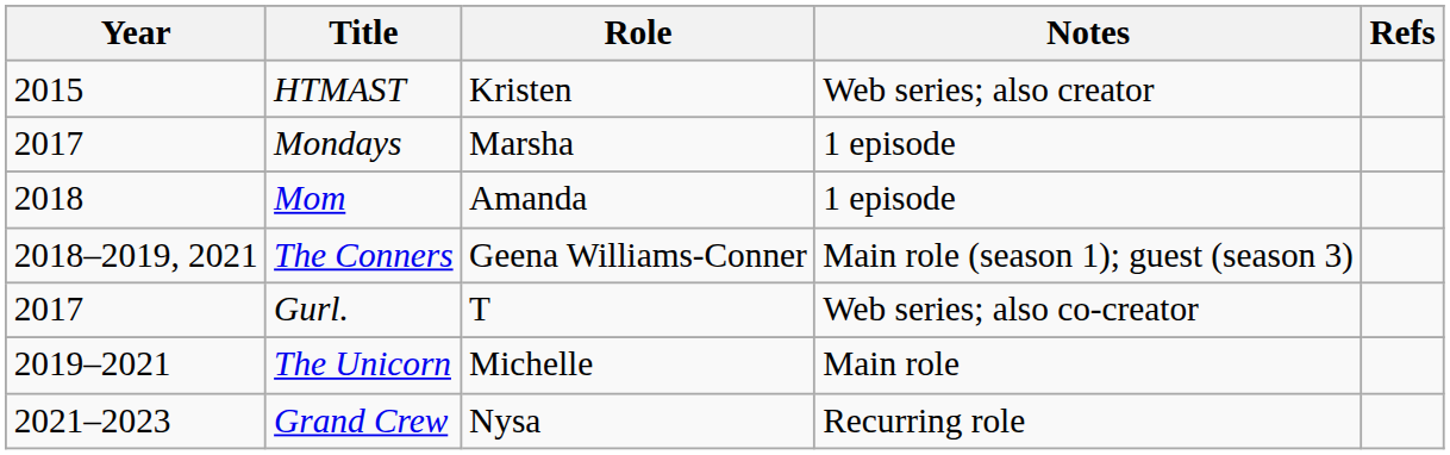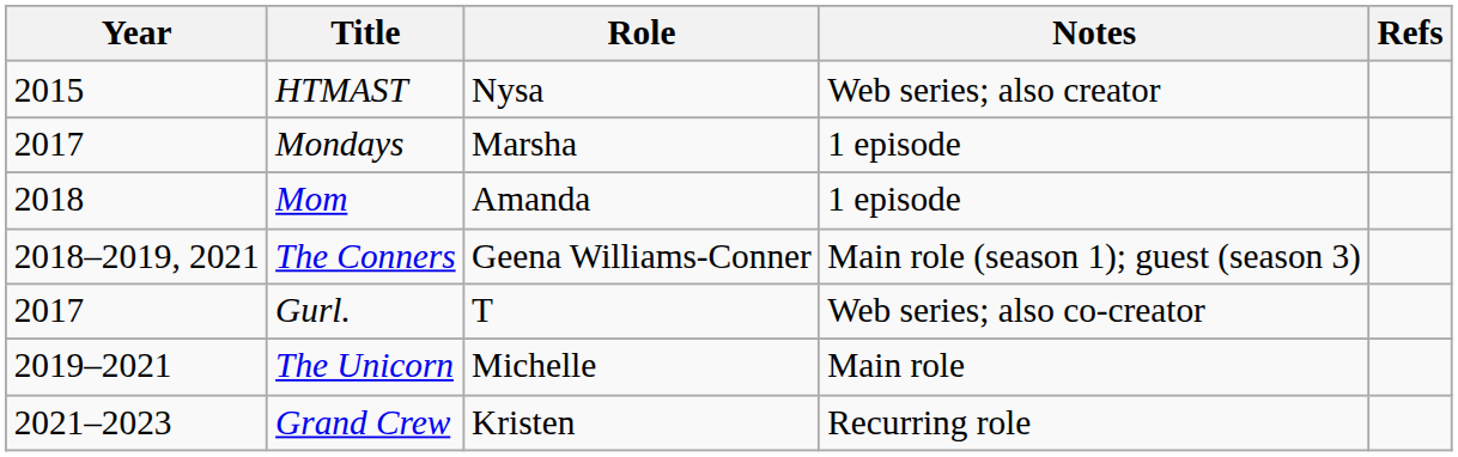 <table class="wikitable sortable">
 <tr>
 <th>Year</th>
 <th>Title</th>
 <th>Role</th>
 <th>Notes</th>
 <th>Refs</th>
 </tr>
 <tr>
 <td>2015</td>
 <td><em>HTMAST</em></td>
-<td>Kristen</td>
+<td>Nysa</td>
 <td>Web series; also creator</td>
 <td></td>
 </tr>
 <tr>
 <td>2017</td>
 <td><em>Mondays</em></td>
 <td>Marsha</td>
 <td>1 episode</td>
 <td></td>
 </tr>
 <tr>
 <td>2018</td>
 <td><em><a href='#'>Mom</a></em></td>
 <td>Amanda</td>
 <td>1 episode</td>
 <td></td>
 </tr>
 <tr>
 <td>2018–2019, 2021</td>
 <td><em><a href='#'>The Conners</a></em></td>
 <td>Geena Williams-Conner</td>
 <td>Main role (season 1); guest (season 3)</td>
 <td></td>
 </tr>
 <tr>
 <td>2017</td>
 <td><em>Gurl.</em></td>
 <td>T</td>
 <td>Web series; also co-creator</td>
 <td></td>
 </tr>
 <tr>
 <td>2019–2021</td>
 <td><em><a href='#'>The Unicorn</a></em></td>
 <td>Michelle</td>
 <td>Main role</td>
 <td></td>
 </tr>
 <tr>
 <td>2021–2023</td>
 <td><em><a href='#'>Grand Crew</a></em></td>
-<td>Nysa</td>
+<td>Kristen</td>
 <td>Recurring role</td>
 <td></td>
 </tr>
 </table>
